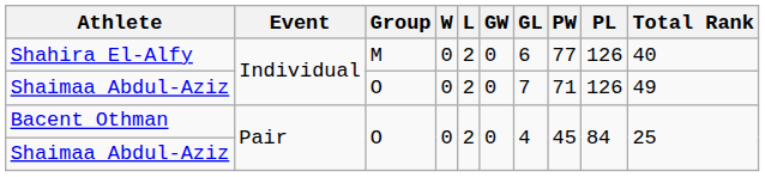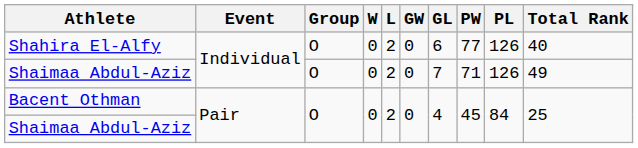 <table class="wikitable">
 <tr>
 <th>Athlete</th>
 <th>Event</th>
 <th>Group</th>
 <th>W</th>
 <th>L</th>
 <th>GW</th>
 <th>GL</th>
 <th>PW</th>
 <th>PL</th>
 <th>Total Rank</th>
 </tr>
 <tr>
 <td><a href='#'>Shahira El-Alfy</a></td>
 <td rowspan="2">Individual</td>
-<td>M</td>
+<td>O</td>
 <td>0</td>
 <td>2</td>
 <td>0</td>
 <td>6</td>
 <td>77</td>
 <td>126</td>
 <td>40</td>
 </tr>
 <tr>
 <td><a href='#'>Shaimaa Abdul-Aziz</a></td>
 <td>O</td>
 <td>0</td>
 <td>2</td>
 <td>0</td>
 <td>7</td>
 <td>71</td>
 <td>126</td>
 <td>49</td>
 </tr>
 <tr>
 <td><a href='#'>Bacent Othman</a></td>
 <td rowspan="2">Pair</td>
 <td rowspan="2">O</td>
 <td rowspan="2">0</td>
 <td rowspan="2">2</td>
 <td rowspan="2">0</td>
 <td rowspan="2">4</td>
 <td rowspan="2">45</td>
 <td rowspan="2">84</td>
 <td rowspan="2">25</td>
 </tr>
 <tr>
 <td><a href='#'>Shaimaa Abdul-Aziz</a></td>
 </tr>
 </table>
